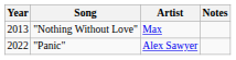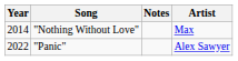 <table class="wikitable sortable">
 <tr>
 <th>Year</th>
 <th>Song</th>
+<th class="unsortable">Notes</th>
 <th>Artist</th>
-<th class="unsortable">Notes</th>
 </tr>
 <tr>
-<td>2013</td>
+<td>2014</td>
 <td>"Nothing Without Love"</td>
+<td></td>
 <td><a href='#'>Max</a></td>
-<td></td>
 </tr>
 <tr>
 <td>2022</td>
 <td>"Panic"</td>
+<td></td>
 <td><a href='#'>Alex Sawyer</a></td>
-<td></td>
 </tr>
 </table>
